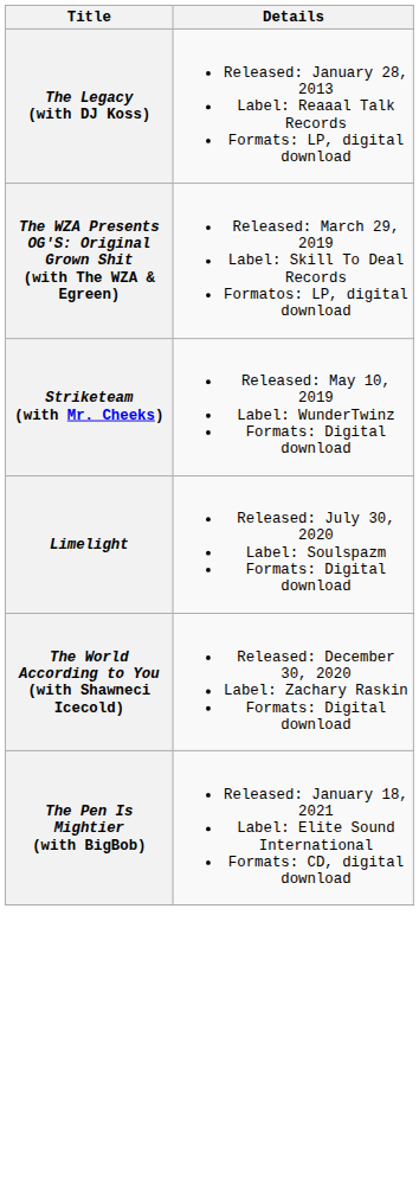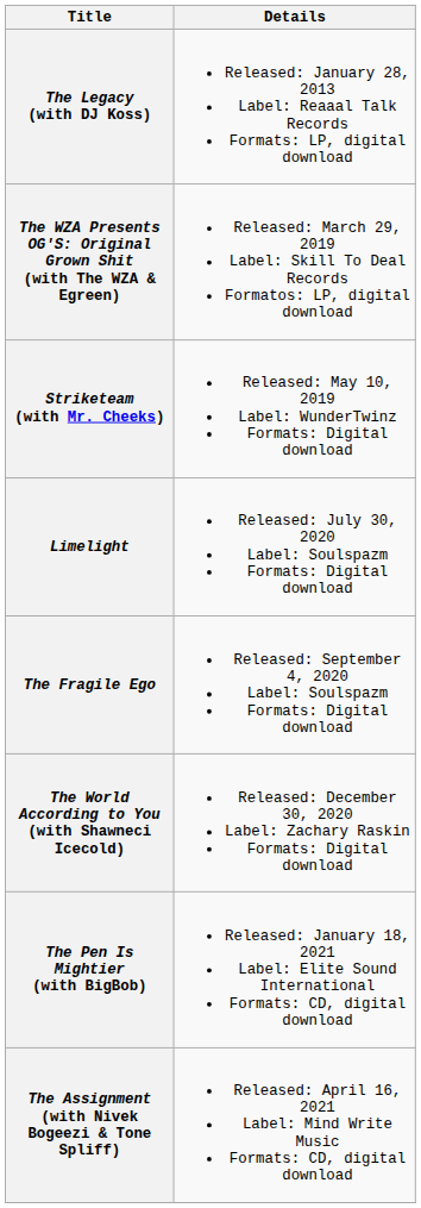 <table class="wikitable plainrowheaders" style="text-align:center;">
 <tr>
 <th scope="col" rowspan="1" style="width:11em;">Title</th>
 <th scope="col" rowspan="1" style="width:16em;">Details</th>
 </tr>
 <tr>
 <th scope="row"><em>The Legacy</em><br><span>(with DJ Koss)</span></th>
 <td><br><ul><li>Released: January 28, 2013</li><li>Label: Reaaal Talk Records</li><li>Formats: LP, digital download</li></ul></td>
 </tr>
 <tr>
 <th scope="row"><em>The WZA Presents OG'S: Original Grown Shit</em><br><span>(with The WZA & Egreen)</span></th>
 <td><br><ul><li>Released: March 29, 2019</li><li>Label: Skill To Deal Records</li><li>Formatos: LP, digital download</li></ul></td>
 </tr>
 <tr>
 <th scope="row"><em>Striketeam</em><br><span>(with <a href='#'>Mr. Cheeks</a>)</span></th>
 <td><br><ul><li>Released: May 10, 2019</li><li>Label: WunderTwinz</li><li>Formats: Digital download</li></ul></td>
 </tr>
 <tr>
 <th scope="row"><em>Limelight</em></th>
 <td><br><ul><li>Released: July 30, 2020</li><li>Label: Soulspazm</li><li>Formats: Digital download</li></ul></td>
 </tr>
 <tr>
+<th scope="row"><em>The Fragile Ego</em></th>
+<td><br><ul><li>Released: September 4, 2020</li><li>Label: Soulspazm</li><li>Formats: Digital download</li></ul></td>
+</tr>
+<tr>
 <th scope="row"><em>The World According to You</em><br><span>(with Shawneci Icecold)</span></th>
 <td><br><ul><li>Released: December 30, 2020</li><li>Label: Zachary Raskin</li><li>Formats: Digital download</li></ul></td>
 </tr>
 <tr>
 <th scope="row"><em>The Pen Is Mightier</em><br><span>(with BigBob)</span></th>
 <td><br><ul><li>Released: January 18, 2021</li><li>Label: Elite Sound International</li><li>Formats: CD, digital download</li></ul></td>
 </tr>
 <tr>
+<th scope="row"><em>The Assignment</em><br><span>(with Nivek Bogeezi & Tone Spliff)</span></th>
+<td><br><ul><li>Released: April 16, 2021</li><li>Label: Mind Write Music</li><li>Formats: CD, digital download</li></ul></td>
+</tr>
+<tr>
 </tr>
 </table>
